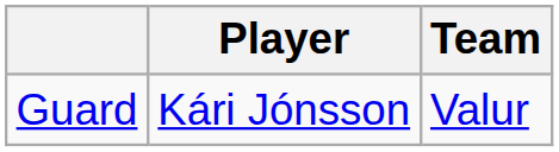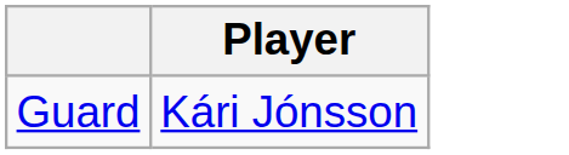 <table class="wikitable">
 <tr>
 <th align="center"></th>
 <th align="center">Player</th>
-<th align="center">Team</th>
 </tr>
 <tr>
 <td align=center><a href='#'>Guard</a></td>
 <td> <a href='#'>Kári Jónsson</a></td>
-<td><a href='#'>Valur</a></td>
 </tr>
 </table>
